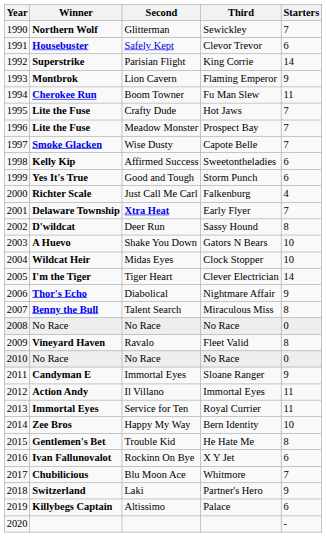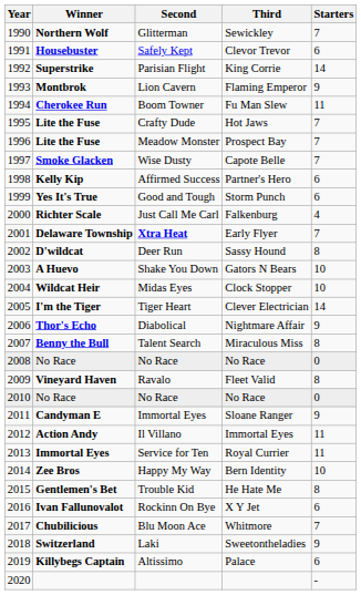 <table class="wikitable sortable">
 <tr>
 <th>Year</th>
 <th>Winner</th>
 <th>Second</th>
 <th>Third</th>
 <th>Starters</th>
 </tr>
 <tr>
 <td>1990</td>
 <td><strong>Northern Wolf</strong></td>
 <td>Glitterman</td>
 <td>Sewickley</td>
 <td>7</td>
 </tr>
 <tr>
 <td>1991</td>
 <td><strong><a href='#'>Housebuster</a></strong></td>
 <td><a href='#'>Safely Kept</a></td>
 <td>Clevor Trevor</td>
 <td>6</td>
 </tr>
 <tr>
 <td>1992</td>
 <td><strong>Superstrike</strong></td>
 <td>Parisian Flight</td>
 <td>King Corrie</td>
 <td>14</td>
 </tr>
 <tr>
 <td>1993</td>
 <td><strong>Montbrok</strong></td>
 <td>Lion Cavern</td>
 <td>Flaming Emperor</td>
 <td>9</td>
 </tr>
 <tr>
 <td>1994</td>
 <td><strong><a href='#'>Cherokee Run</a></strong></td>
 <td>Boom Towner</td>
 <td>Fu Man Slew</td>
 <td>11</td>
 </tr>
 <tr>
 <td>1995</td>
 <td><strong>Lite the Fuse</strong></td>
 <td>Crafty Dude</td>
 <td>Hot Jaws</td>
 <td>7</td>
 </tr>
 <tr>
 <td>1996</td>
 <td><strong>Lite the Fuse</strong></td>
 <td>Meadow Monster</td>
 <td>Prospect Bay</td>
 <td>7</td>
 </tr>
 <tr>
 <td>1997</td>
 <td><strong><a href='#'>Smoke Glacken</a></strong></td>
 <td>Wise Dusty</td>
 <td>Capote Belle</td>
 <td>7</td>
 </tr>
 <tr>
 <td>1998</td>
 <td><strong>Kelly Kip</strong></td>
 <td>Affirmed Success</td>
-<td>Sweetontheladies</td>
+<td>Partner's Hero</td>
 <td>6</td>
 </tr>
 <tr>
 <td>1999</td>
 <td><strong>Yes It's True</strong></td>
 <td>Good and Tough</td>
 <td>Storm Punch</td>
 <td>6</td>
 </tr>
 <tr>
 <td>2000</td>
 <td><strong>Richter Scale</strong></td>
 <td>Just Call Me Carl</td>
 <td>Falkenburg</td>
 <td>4</td>
 </tr>
 <tr>
 <td>2001</td>
 <td><strong>Delaware Township</strong></td>
 <td><strong><a href='#'>Xtra Heat</a></strong></td>
 <td>Early Flyer</td>
 <td>7</td>
 </tr>
 <tr>
 <td>2002</td>
 <td><strong>D'wildcat</strong></td>
 <td>Deer Run</td>
 <td>Sassy Hound</td>
 <td>8</td>
 </tr>
 <tr>
 <td>2003</td>
 <td><strong>A Huevo</strong></td>
 <td>Shake You Down</td>
 <td>Gators N Bears</td>
 <td>10</td>
 </tr>
 <tr>
 <td>2004</td>
 <td><strong>Wildcat Heir</strong></td>
 <td>Midas Eyes</td>
 <td>Clock Stopper</td>
 <td>10</td>
 </tr>
 <tr>
 <td>2005</td>
 <td><strong>I'm the Tiger</strong></td>
 <td>Tiger Heart</td>
 <td>Clever Electrician</td>
 <td>14</td>
 </tr>
 <tr>
 <td>2006</td>
 <td><strong><a href='#'>Thor's Echo</a></strong></td>
 <td>Diabolical</td>
 <td>Nightmare Affair</td>
 <td>9</td>
 </tr>
 <tr>
 <td>2007</td>
 <td><strong><a href='#'>Benny the Bull</a></strong></td>
 <td>Talent Search</td>
 <td>Miraculous Miss</td>
 <td>8</td>
 </tr>
 <tr bgcolor="#eeeeee">
 <td>2008</td>
 <td>No Race</td>
 <td>No Race</td>
 <td>No Race</td>
 <td>0</td>
 </tr>
 <tr>
 <td>2009</td>
 <td><strong>Vineyard Haven</strong></td>
 <td>Ravalo</td>
 <td>Fleet Valid</td>
 <td>8</td>
 </tr>
 <tr bgcolor="#eeeeee">
 <td>2010</td>
 <td>No Race</td>
 <td>No Race</td>
 <td>No Race</td>
 <td>0</td>
 </tr>
 <tr>
 <td>2011</td>
 <td><strong>Candyman E</strong></td>
 <td>Immortal Eyes</td>
 <td>Sloane Ranger</td>
 <td>9</td>
 </tr>
 <tr>
 <td>2012</td>
 <td><strong>Action Andy</strong></td>
 <td>Il Villano</td>
 <td>Immortal Eyes</td>
 <td>11</td>
 </tr>
 <tr>
 <td>2013</td>
 <td><strong>Immortal Eyes</strong></td>
 <td>Service for Ten</td>
 <td>Royal Currier</td>
 <td>11</td>
 </tr>
 <tr>
 <td>2014</td>
 <td><strong>Zee Bros</strong></td>
 <td>Happy My Way</td>
 <td>Bern Identity</td>
 <td>10</td>
 </tr>
 <tr>
 <td>2015</td>
 <td><strong>Gentlemen's Bet</strong></td>
 <td>Trouble Kid</td>
 <td>He Hate Me</td>
 <td>8</td>
 </tr>
 <tr>
 <td>2016</td>
 <td><strong>Ivan Fallunovalot</strong></td>
 <td>Rockinn On Bye</td>
 <td>X Y Jet</td>
 <td>6</td>
 </tr>
 <tr>
 <td>2017</td>
 <td><strong>Chubilicious</strong></td>
 <td>Blu Moon Ace</td>
 <td>Whitmore</td>
 <td>7</td>
 </tr>
 <tr>
 <td>2018</td>
 <td><strong>Switzerland</strong></td>
 <td>Laki</td>
-<td>Partner's Hero</td>
+<td>Sweetontheladies</td>
 <td>9</td>
 </tr>
 <tr>
 <td>2019</td>
 <td><strong>Killybegs Captain</strong></td>
 <td>Altissimo</td>
 <td>Palace</td>
 <td>6</td>
 </tr>
 <tr>
 <td>2020</td>
 <td></td>
 <td></td>
 <td></td>
 <td>-</td>
 </tr>
 </table>
